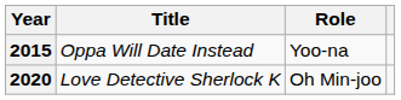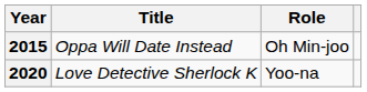 <table class="wikitable plainrowheaders sortable">
 <tr>
 <th scope="col">Year</th>
 <th scope="col">Title</th>
 <th scope="col">Role</th>
 <th scope="col" class="unsortable"></th>
 </tr>
 <tr>
 <th scope="row">2015</th>
 <td><em>Oppa Will Date Instead</em></td>
-<td>Yoo-na</td>
+<td>Oh Min-joo</td>
 <td style="text-align:center"></td>
 </tr>
 <tr>
 <th scope="row">2020</th>
 <td><em>Love Detective Sherlock K</em></td>
-<td>Oh Min-joo</td>
+<td>Yoo-na</td>
 <td style="text-align:center"></td>
 </tr>
 </table>
